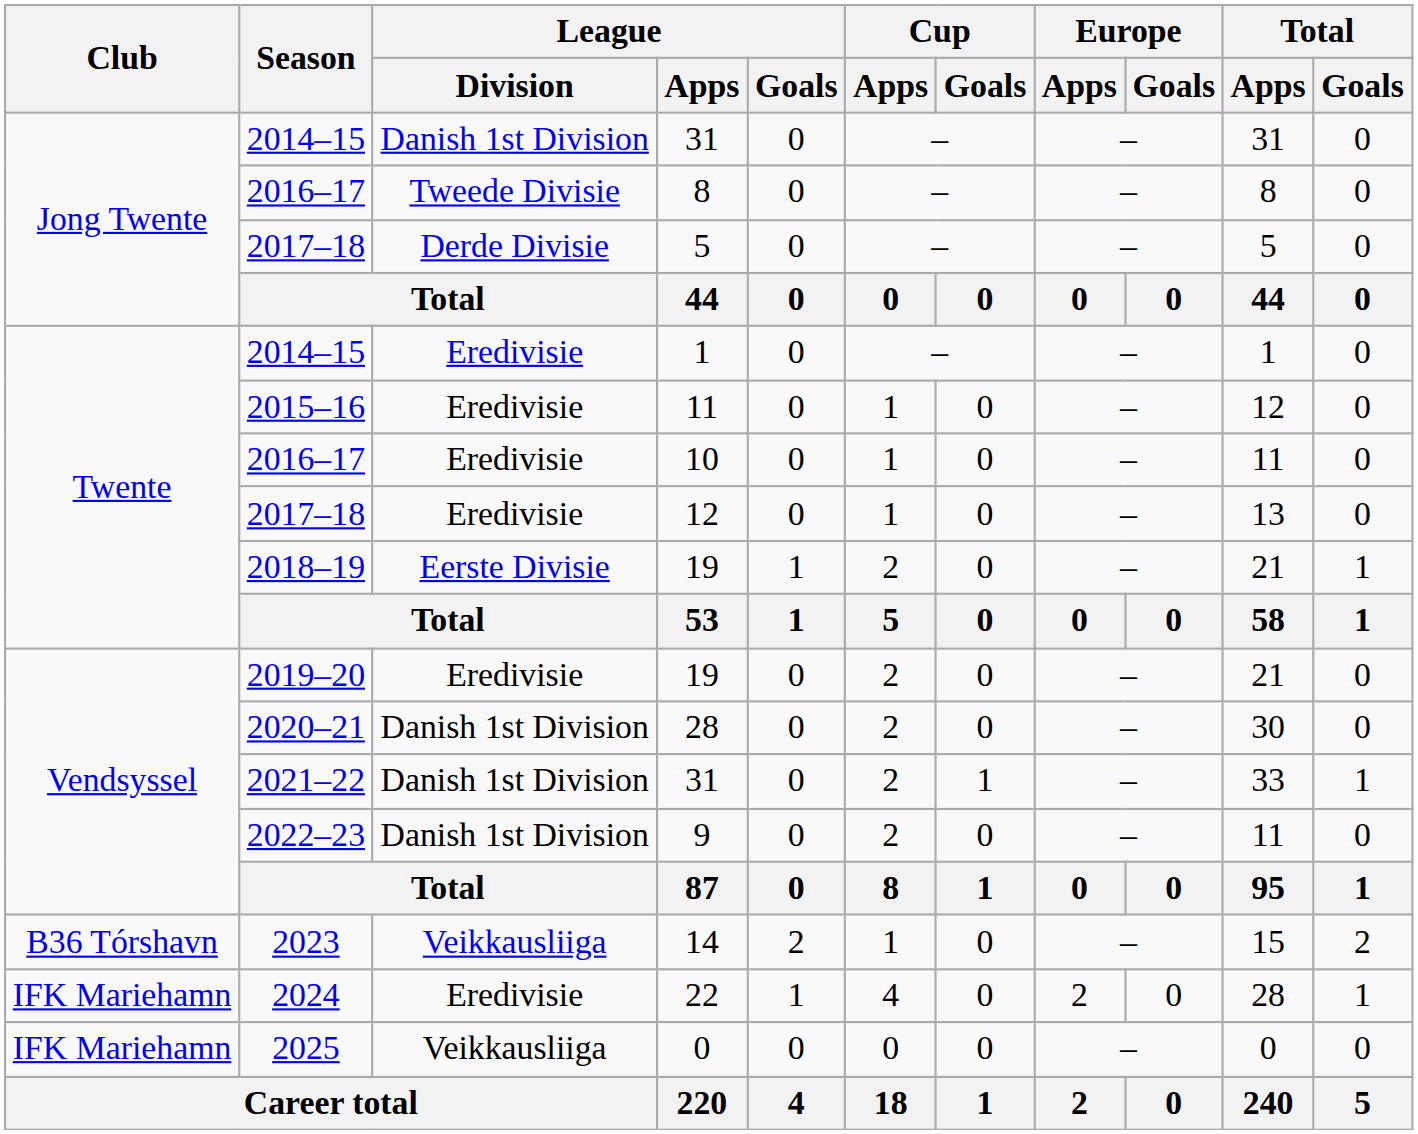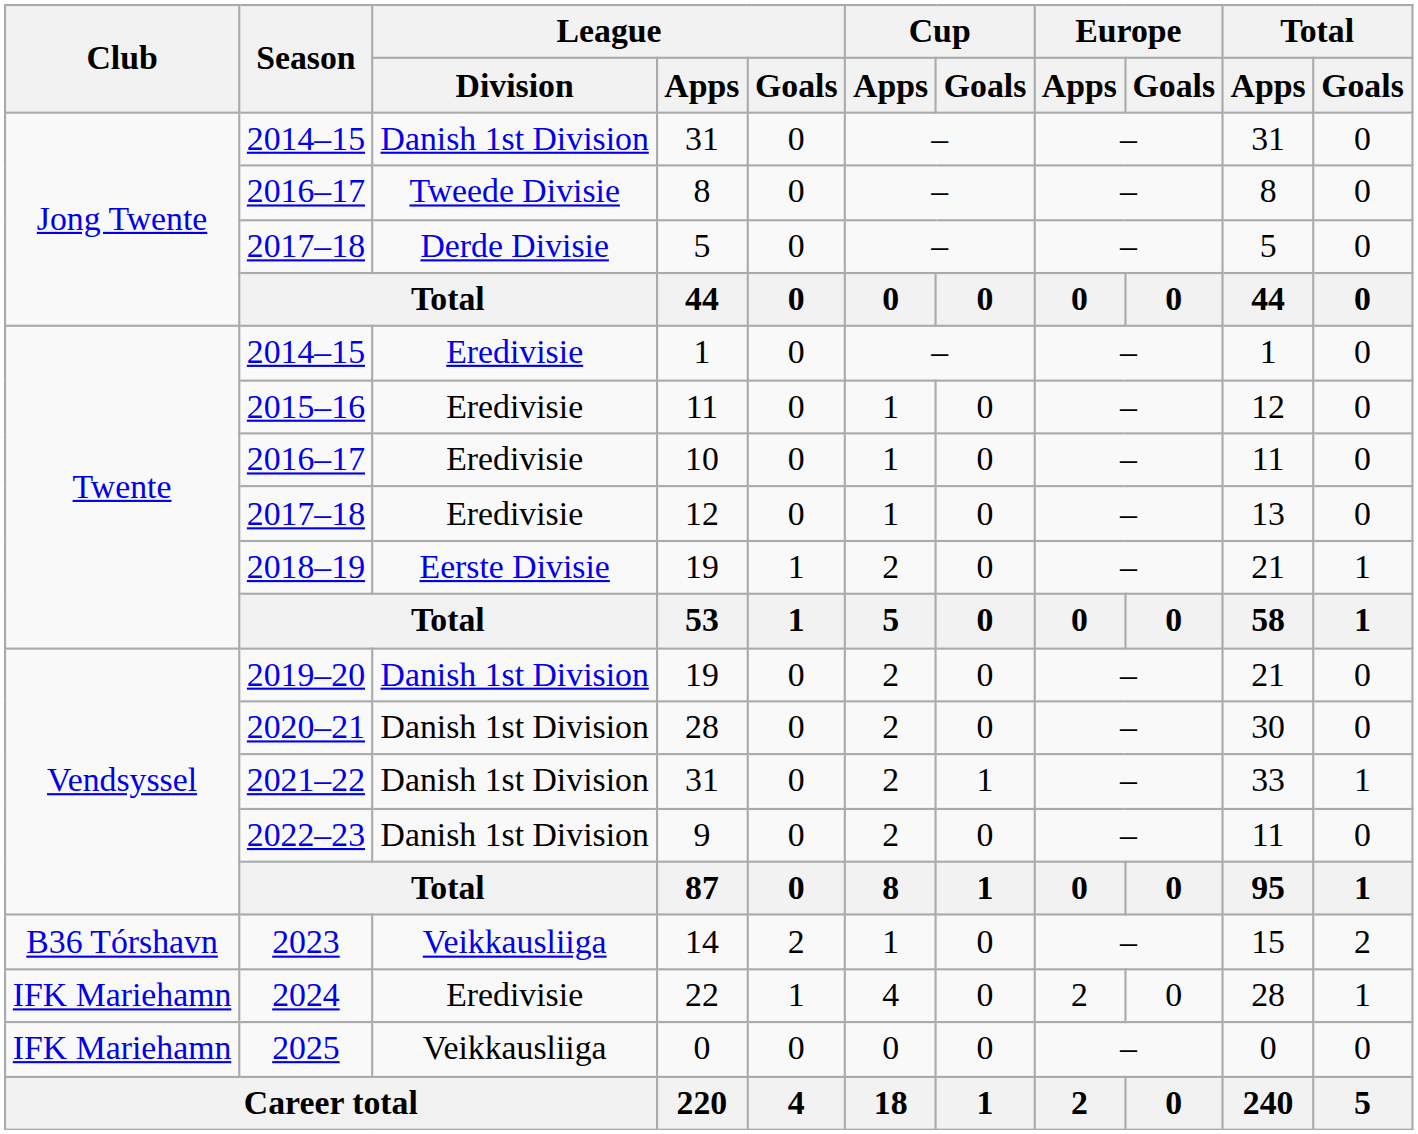 <table class="wikitable" style="text-align:center">
 <tr>
 <th rowspan="2">Club</th>
 <th rowspan="2">Season</th>
 <th colspan="3">League</th>
 <th colspan="2">Cup</th>
 <th colspan="2">Europe</th>
 <th colspan="2">Total</th>
 </tr>
 <tr>
 <th>Division</th>
 <th>Apps</th>
 <th>Goals</th>
 <th>Apps</th>
 <th>Goals</th>
 <th>Apps</th>
 <th>Goals</th>
 <th>Apps</th>
 <th>Goals</th>
 </tr>
 <tr>
 <td rowspan=4><a href='#'>Jong Twente</a></td>
 <td><a href='#'>2014–15</a></td>
 <td><a href='#'>Danish 1st Division</a></td>
 <td>31</td>
 <td>0</td>
 <td colspan=2>–</td>
 <td colspan=2>–</td>
 <td>31</td>
 <td>0</td>
 </tr>
 <tr>
 <td><a href='#'>2016–17</a></td>
 <td><a href='#'>Tweede Divisie</a></td>
 <td>8</td>
 <td>0</td>
 <td colspan=2>–</td>
 <td colspan=2>–</td>
 <td>8</td>
 <td>0</td>
 </tr>
 <tr>
 <td><a href='#'>2017–18</a></td>
 <td><a href='#'>Derde Divisie</a></td>
 <td>5</td>
 <td>0</td>
 <td colspan=2>–</td>
 <td colspan=2>–</td>
 <td>5</td>
 <td>0</td>
 </tr>
 <tr>
 <th colspan=2>Total</th>
 <th>44</th>
 <th>0</th>
 <th>0</th>
 <th>0</th>
 <th>0</th>
 <th>0</th>
 <th>44</th>
 <th>0</th>
 </tr>
 <tr>
 <td rowspan=6><a href='#'>Twente</a></td>
 <td><a href='#'>2014–15</a></td>
 <td><a href='#'>Eredivisie</a></td>
 <td>1</td>
 <td>0</td>
 <td colspan=2>–</td>
 <td colspan=2>–</td>
 <td>1</td>
 <td>0</td>
 </tr>
 <tr>
 <td><a href='#'>2015–16</a></td>
 <td>Eredivisie</td>
 <td>11</td>
 <td>0</td>
 <td>1</td>
 <td>0</td>
 <td colspan=2>–</td>
 <td>12</td>
 <td>0</td>
 </tr>
 <tr>
 <td><a href='#'>2016–17</a></td>
 <td>Eredivisie</td>
 <td>10</td>
 <td>0</td>
 <td>1</td>
 <td>0</td>
 <td colspan=2>–</td>
 <td>11</td>
 <td>0</td>
 </tr>
 <tr>
 <td><a href='#'>2017–18</a></td>
 <td>Eredivisie</td>
 <td>12</td>
 <td>0</td>
 <td>1</td>
 <td>0</td>
 <td colspan=2>–</td>
 <td>13</td>
 <td>0</td>
 </tr>
 <tr>
 <td><a href='#'>2018–19</a></td>
 <td><a href='#'>Eerste Divisie</a></td>
 <td>19</td>
 <td>1</td>
 <td>2</td>
 <td>0</td>
 <td colspan=2>–</td>
 <td>21</td>
 <td>1</td>
 </tr>
 <tr>
 <th colspan=2>Total</th>
 <th>53</th>
 <th>1</th>
 <th>5</th>
 <th>0</th>
 <th>0</th>
 <th>0</th>
 <th>58</th>
 <th>1</th>
 </tr>
 <tr>
 <td rowspan=5><a href='#'>Vendsyssel</a></td>
 <td><a href='#'>2019–20</a></td>
-<td>Eredivisie</td>
+<td><a href='#'>Danish 1st Division</a></td>
 <td>19</td>
 <td>0</td>
 <td>2</td>
 <td>0</td>
 <td colspan=2>–</td>
 <td>21</td>
 <td>0</td>
 </tr>
 <tr>
 <td><a href='#'>2020–21</a></td>
 <td>Danish 1st Division</td>
 <td>28</td>
 <td>0</td>
 <td>2</td>
 <td>0</td>
 <td colspan=2>–</td>
 <td>30</td>
 <td>0</td>
 </tr>
 <tr>
 <td><a href='#'>2021–22</a></td>
 <td>Danish 1st Division</td>
 <td>31</td>
 <td>0</td>
 <td>2</td>
 <td>1</td>
 <td colspan=2>–</td>
 <td>33</td>
 <td>1</td>
 </tr>
 <tr>
 <td><a href='#'>2022–23</a></td>
 <td>Danish 1st Division</td>
 <td>9</td>
 <td>0</td>
 <td>2</td>
 <td>0</td>
 <td colspan=2>–</td>
 <td>11</td>
 <td>0</td>
 </tr>
 <tr>
 <th colspan=2>Total</th>
 <th>87</th>
 <th>0</th>
 <th>8</th>
 <th>1</th>
 <th>0</th>
 <th>0</th>
 <th>95</th>
 <th>1</th>
 </tr>
 <tr>
 <td><a href='#'>B36 Tórshavn</a></td>
 <td><a href='#'>2023</a></td>
 <td><a href='#'>Veikkausliiga</a></td>
 <td>14</td>
 <td>2</td>
 <td>1</td>
 <td>0</td>
 <td colspan=2>–</td>
 <td>15</td>
 <td>2</td>
 </tr>
 <tr>
 <td><a href='#'>IFK Mariehamn</a></td>
 <td><a href='#'>2024</a></td>
 <td>Eredivisie</td>
 <td>22</td>
 <td>1</td>
 <td>4</td>
 <td>0</td>
 <td>2</td>
 <td>0</td>
 <td>28</td>
 <td>1</td>
 </tr>
 <tr>
 <td><a href='#'>IFK Mariehamn</a></td>
 <td><a href='#'>2025</a></td>
 <td>Veikkausliiga</td>
 <td>0</td>
 <td>0</td>
 <td>0</td>
 <td>0</td>
 <td colspan=2>–</td>
 <td>0</td>
 <td>0</td>
 </tr>
 <tr>
 <th colspan="3">Career total</th>
 <th>220</th>
 <th>4</th>
 <th>18</th>
 <th>1</th>
 <th>2</th>
 <th>0</th>
 <th>240</th>
 <th>5</th>
 </tr>
 </table>
